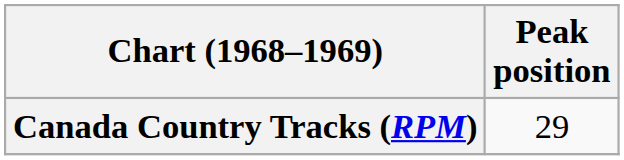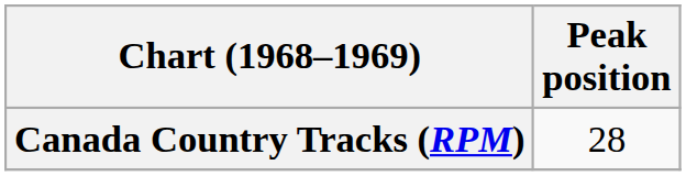 <table class="wikitable sortable plainrowheaders" style="text-align:center">
 <tr>
 <th scope="col">Chart (1968–1969)</th>
 <th scope="col">Peak<br>position</th>
 </tr>
 <tr>
 <th scope="row">Canada Country Tracks (<em><a href='#'>RPM</a></em>)</th>
-<td align="center">29</td>
+<td align="center">28</td>
 </tr>
 <tr>
 </tr>
 </table>
